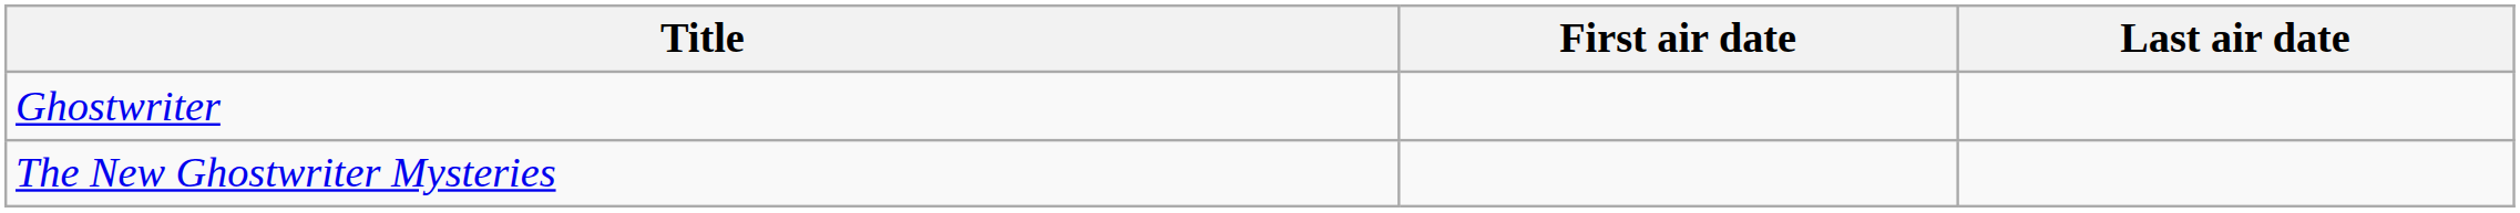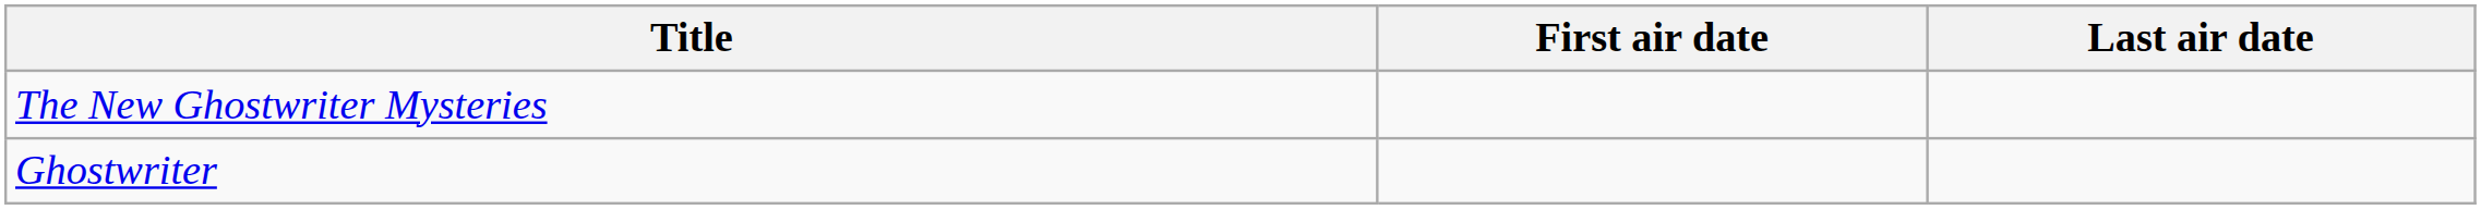 <table class="wikitable plainrowheaders sortable" style="width:75%;text-align:center;">
 <tr>
 <th scope="col" style="width:25%;">Title</th>
 <th scope="col" style="width:10%;">First air date</th>
 <th scope="col" style="width:10%;">Last air date</th>
 </tr>
 <tr>
+<td scope="row" style="text-align:left;"><em><a href='#'>The New Ghostwriter Mysteries</a></em></td>
+<td></td>
+<td></td>
+</tr>
+<tr>
 <td scope="row" style="text-align:left;"><em><a href='#'>Ghostwriter</a></em></td>
 <td></td>
 <td></td>
 </tr>
-<tr>
-<td scope="row" style="text-align:left;"><em><a href='#'>The New Ghostwriter Mysteries</a></em></td>
-<td></td>
-<td></td>
-</tr>
 </table>
